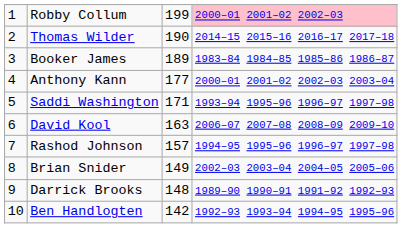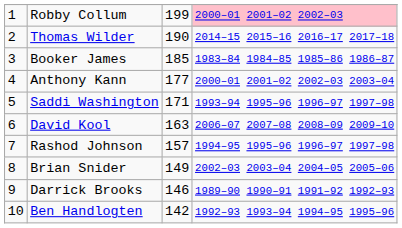 <table class="wikitable">
 <tr>
 </tr>
 <tr>
 <td>1</td>
 <td>Robby Collum</td>
 <td>199</td>
 <td style="background: pink; font-size:80%;"><a href='#'>2000–01</a> <a href='#'>2001–02</a> <a href='#'>2002–03</a></td>
 </tr>
 <tr>
 <td>2</td>
 <td><a href='#'>Thomas Wilder</a></td>
 <td>190</td>
 <td style="font-size:80%;"><a href='#'>2014–15</a> <a href='#'>2015–16</a> <a href='#'>2016–17</a> <a href='#'>2017–18</a></td>
 </tr>
 <tr>
 <td>3</td>
 <td>Booker James</td>
-<td>189</td>
+<td>185</td>
 <td style="font-size:80%;"><a href='#'>1983–84</a> <a href='#'>1984–85</a> <a href='#'>1985–86</a> <a href='#'>1986–87</a></td>
 </tr>
 <tr>
 <td>4</td>
 <td>Anthony Kann</td>
 <td>177</td>
 <td style="font-size:80%;"><a href='#'>2000–01</a> <a href='#'>2001–02</a> <a href='#'>2002–03</a> <a href='#'>2003–04</a></td>
 </tr>
 <tr>
 <td>5</td>
 <td><a href='#'>Saddi Washington</a></td>
 <td>171</td>
 <td style="font-size:80%;"><a href='#'>1993–94</a> <a href='#'>1995–96</a> <a href='#'>1996–97</a> <a href='#'>1997–98</a></td>
 </tr>
 <tr>
 <td>6</td>
 <td><a href='#'>David Kool</a></td>
 <td>163</td>
 <td style="font-size:80%;"><a href='#'>2006–07</a> <a href='#'>2007–08</a> <a href='#'>2008–09</a> <a href='#'>2009–10</a></td>
 </tr>
 <tr>
 <td>7</td>
 <td>Rashod Johnson</td>
 <td>157</td>
 <td style="font-size:80%;"><a href='#'>1994–95</a> <a href='#'>1995–96</a> <a href='#'>1996–97</a> <a href='#'>1997–98</a></td>
 </tr>
 <tr>
 <td>8</td>
 <td>Brian Snider</td>
 <td>149</td>
 <td style="font-size:80%;"><a href='#'>2002–03</a> <a href='#'>2003–04</a> <a href='#'>2004–05</a> <a href='#'>2005–06</a></td>
 </tr>
 <tr>
 <td>9</td>
 <td>Darrick Brooks</td>
-<td>148</td>
+<td>146</td>
 <td style="font-size:80%;"><a href='#'>1989–90</a> <a href='#'>1990–91</a> <a href='#'>1991–92</a> <a href='#'>1992–93</a></td>
 </tr>
 <tr>
 <td>10</td>
 <td><a href='#'>Ben Handlogten</a></td>
 <td>142</td>
 <td style="font-size:80%;"><a href='#'>1992–93</a> <a href='#'>1993–94</a> <a href='#'>1994–95</a> <a href='#'>1995–96</a></td>
 </tr>
 </table>
